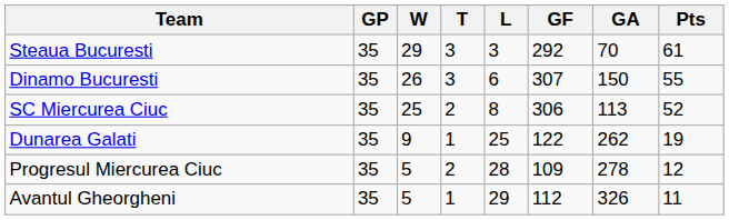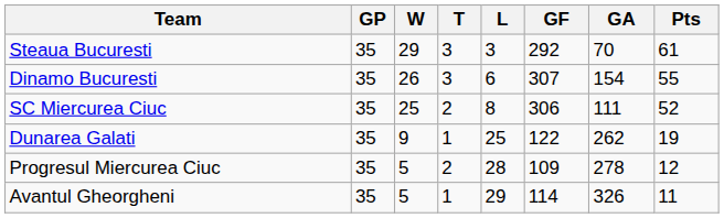 <table class="wikitable">
 <tr>
 <th width="40%">Team</th>
 <th width="5%">GP</th>
 <th width="5%">W</th>
 <th width="5%">T</th>
 <th width="5%">L</th>
 <th width="7.5%">GF</th>
 <th width="7.5%">GA</th>
 <th width="7.5%">Pts</th>
 </tr>
 <tr>
 <td><a href='#'>Steaua Bucuresti</a></td>
 <td>35</td>
 <td>29</td>
 <td>3</td>
 <td>3</td>
 <td>292</td>
 <td>70</td>
 <td>61</td>
 </tr>
 <tr>
 <td><a href='#'>Dinamo Bucuresti</a></td>
 <td>35</td>
 <td>26</td>
 <td>3</td>
 <td>6</td>
 <td>307</td>
-<td>150</td>
+<td>154</td>
 <td>55</td>
 </tr>
 <tr>
 <td><a href='#'>SC Miercurea Ciuc</a></td>
 <td>35</td>
 <td>25</td>
 <td>2</td>
 <td>8</td>
 <td>306</td>
-<td>113</td>
+<td>111</td>
 <td>52</td>
 </tr>
 <tr>
 <td><a href='#'>Dunarea Galati</a></td>
 <td>35</td>
 <td>9</td>
 <td>1</td>
 <td>25</td>
 <td>122</td>
 <td>262</td>
 <td>19</td>
 </tr>
 <tr>
 <td>Progresul Miercurea Ciuc</td>
 <td>35</td>
 <td>5</td>
 <td>2</td>
 <td>28</td>
 <td>109</td>
 <td>278</td>
 <td>12</td>
 </tr>
 <tr>
 <td>Avantul Gheorgheni</td>
 <td>35</td>
 <td>5</td>
 <td>1</td>
 <td>29</td>
-<td>112</td>
+<td>114</td>
 <td>326</td>
 <td>11</td>
 </tr>
 </table>
